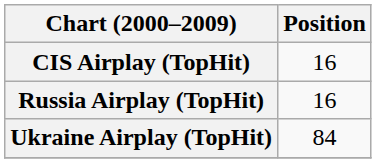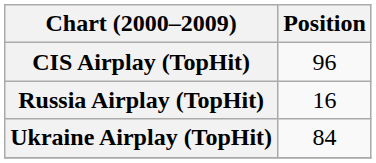 <table class="wikitable sortable plainrowheaders" style="text-align:center">
 <tr>
 <th scope="col">Chart (2000–2009)</th>
 <th scope="col">Position</th>
 </tr>
 <tr>
 <th scope="row">CIS Airplay (TopHit)</th>
-<td>16</td>
+<td>96</td>
 </tr>
 <tr>
 <th scope="row">Russia Airplay (TopHit)</th>
 <td>16</td>
 </tr>
 <tr>
 <th scope="row">Ukraine Airplay (TopHit)</th>
 <td>84</td>
 </tr>
 <tr>
 </tr>
 </table>
